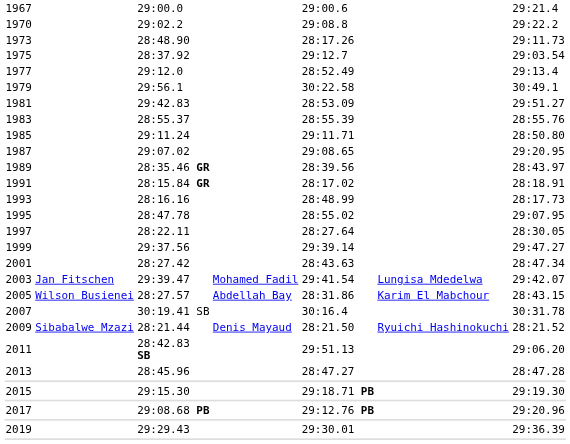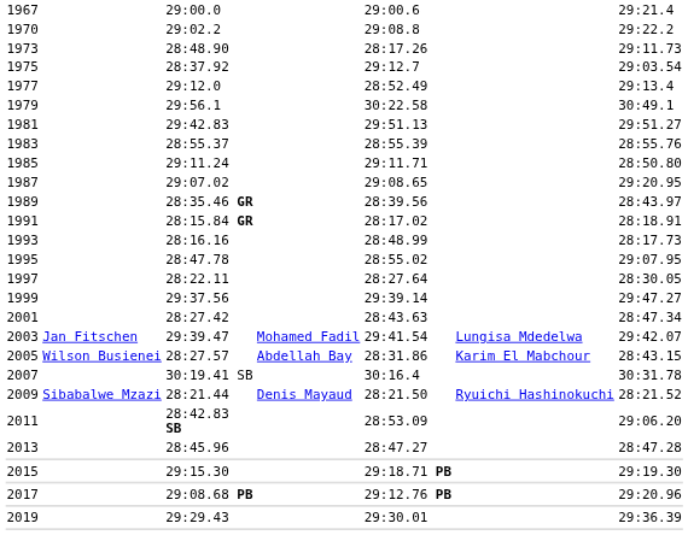 <table>
 <tr>
 <td>1967</td>
 <td></td>
 <td>29:00.0</td>
 <td></td>
 <td>29:00.6</td>
 <td></td>
 <td>29:21.4</td>
 </tr>
 <tr>
 <td>1970</td>
 <td></td>
 <td>29:02.2</td>
 <td></td>
 <td>29:08.8</td>
 <td></td>
 <td>29:22.2</td>
 </tr>
 <tr>
 <td>1973</td>
 <td></td>
 <td>28:48.90</td>
 <td></td>
 <td>28:17.26</td>
 <td></td>
 <td>29:11.73</td>
 </tr>
 <tr>
 <td>1975</td>
 <td></td>
 <td>28:37.92</td>
 <td></td>
 <td>29:12.7</td>
 <td></td>
 <td>29:03.54</td>
 </tr>
 <tr>
 <td>1977</td>
 <td></td>
 <td>29:12.0</td>
 <td></td>
 <td>28:52.49</td>
 <td></td>
 <td>29:13.4</td>
 </tr>
 <tr>
 <td>1979</td>
 <td></td>
 <td>29:56.1</td>
 <td></td>
 <td>30:22.58</td>
 <td></td>
 <td>30:49.1</td>
 </tr>
 <tr>
 <td>1981</td>
 <td></td>
 <td>29:42.83</td>
 <td></td>
-<td>28:53.09</td>
+<td>29:51.13</td>
 <td></td>
 <td>29:51.27</td>
 </tr>
 <tr>
 <td>1983</td>
 <td></td>
 <td>28:55.37</td>
 <td></td>
 <td>28:55.39</td>
 <td></td>
 <td>28:55.76</td>
 </tr>
 <tr>
 <td>1985</td>
 <td></td>
 <td>29:11.24</td>
 <td></td>
 <td>29:11.71</td>
 <td></td>
 <td>28:50.80</td>
 </tr>
 <tr>
 <td>1987</td>
 <td></td>
 <td>29:07.02</td>
 <td></td>
 <td>29:08.65</td>
 <td></td>
 <td>29:20.95</td>
 </tr>
 <tr>
 <td>1989</td>
 <td></td>
 <td>28:35.46 <strong>GR</strong></td>
 <td></td>
 <td>28:39.56</td>
 <td></td>
 <td>28:43.97</td>
 </tr>
 <tr>
 <td>1991</td>
 <td></td>
 <td>28:15.84 <strong>GR</strong></td>
 <td></td>
 <td>28:17.02</td>
 <td></td>
 <td>28:18.91</td>
 </tr>
 <tr>
 <td>1993</td>
 <td></td>
 <td>28:16.16</td>
 <td></td>
 <td>28:48.99</td>
 <td></td>
 <td>28:17.73</td>
 </tr>
 <tr>
 <td>1995</td>
 <td></td>
 <td>28:47.78</td>
 <td></td>
 <td>28:55.02</td>
 <td></td>
 <td>29:07.95</td>
 </tr>
 <tr>
 <td>1997</td>
 <td></td>
 <td>28:22.11</td>
 <td></td>
 <td>28:27.64</td>
 <td></td>
 <td>28:30.05</td>
 </tr>
 <tr>
 <td>1999</td>
 <td></td>
 <td>29:37.56</td>
 <td></td>
 <td>29:39.14</td>
 <td></td>
 <td>29:47.27</td>
 </tr>
 <tr>
 <td>2001</td>
 <td></td>
 <td>28:27.42</td>
 <td></td>
 <td>28:43.63</td>
 <td></td>
 <td>28:47.34</td>
 </tr>
 <tr>
 <td>2003</td>
 <td><a href='#'>Jan Fitschen</a><br> </td>
 <td>29:39.47</td>
 <td><a href='#'>Mohamed Fadil</a><br> </td>
 <td>29:41.54</td>
 <td><a href='#'>Lungisa Mdedelwa</a><br> </td>
 <td>29:42.07</td>
 </tr>
 <tr>
 <td>2005<br></td>
 <td><a href='#'>Wilson Busienei</a><br> </td>
 <td>28:27.57</td>
 <td><a href='#'>Abdellah Bay</a><br> </td>
 <td>28:31.86</td>
 <td><a href='#'>Karim El Mabchour</a><br> </td>
 <td>28:43.15</td>
 </tr>
 <tr>
 <td>2007<br></td>
 <td></td>
 <td>30:19.41 SB</td>
 <td></td>
 <td>30:16.4</td>
 <td></td>
 <td>30:31.78</td>
 </tr>
 <tr>
 <td>2009<br></td>
 <td><a href='#'>Sibabalwe Mzazi</a><br> </td>
 <td>28:21.44</td>
 <td><a href='#'>Denis Mayaud</a><br> </td>
 <td>28:21.50</td>
 <td><a href='#'>Ryuichi Hashinokuchi</a><br> </td>
 <td>28:21.52</td>
 </tr>
 <tr>
 <td>2011<br></td>
 <td></td>
 <td>28:42.83<br><strong>SB</strong></td>
 <td></td>
-<td>29:51.13</td>
+<td>28:53.09</td>
 <td></td>
 <td>29:06.20</td>
 </tr>
 <tr>
 <td>2013<br></td>
 <td></td>
 <td>28:45.96</td>
 <td></td>
 <td>28:47.27</td>
 <td></td>
 <td>28:47.28</td>
 </tr>
 <tr bgcolor=#DDDDDD>
 <td colspan=7></td>
 </tr>
 <tr>
 <td>2015<br></td>
 <td></td>
 <td>29:15.30</td>
 <td></td>
 <td>29:18.71 <strong>PB</strong></td>
 <td></td>
 <td>29:19.30</td>
 </tr>
 <tr bgcolor=#DDDDDD>
 <td colspan=7></td>
 </tr>
 <tr>
 <td>2017<br></td>
 <td></td>
 <td>29:08.68 <strong>PB</strong></td>
 <td></td>
 <td>29:12.76 <strong>PB</strong></td>
 <td></td>
 <td>29:20.96</td>
 </tr>
 <tr bgcolor=#DDDDDD>
 <td colspan=7></td>
 </tr>
 <tr>
 <td>2019<br></td>
 <td></td>
 <td>29:29.43</td>
 <td></td>
 <td>29:30.01</td>
 <td></td>
 <td>29:36.39</td>
 </tr>
 <tr>
 <td bgcolor="#dddddd" colspan="7"></td>
 </tr>
 </table>
